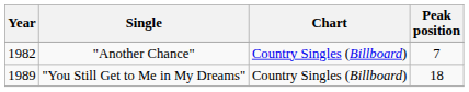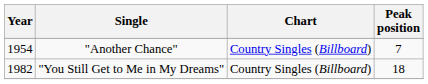 <table class="wikitable"  style="text-align: center;">
 <tr>
 <th>Year</th>
 <th>Single</th>
 <th>Chart</th>
 <th>Peak<br>position</th>
 </tr>
 <tr>
 </tr>
 <tr>
-<td>1982</td>
+<td>1954</td>
 <td>"Another Chance"</td>
 <td><a href='#'>Country Singles</a> (<a href='#'><em>Billboard</em></a>)</td>
 <td>7</td>
 </tr>
 <tr>
-<td>1989</td>
+<td>1982</td>
 <td>"You Still Get to Me in My Dreams"</td>
 <td>Country Singles (<em>Billboard</em>)</td>
 <td>18</td>
 </tr>
 <tr>
 </tr>
 </table>
